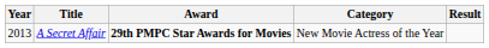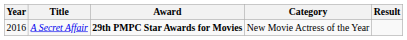 <table class="wikitable">
 <tr>
 <th>Year</th>
 <th>Title</th>
 <th>Award</th>
 <th>Category</th>
 <th>Result</th>
 </tr>
 <tr>
-<td>2013</td>
+<td>2016</td>
 <td><em><a href='#'>A Secret Affair</a></em></td>
 <td><strong>29th PMPC Star Awards for Movies</strong></td>
 <td>New Movie Actress of the Year</td>
 <td></td>
 </tr>
 </table>
